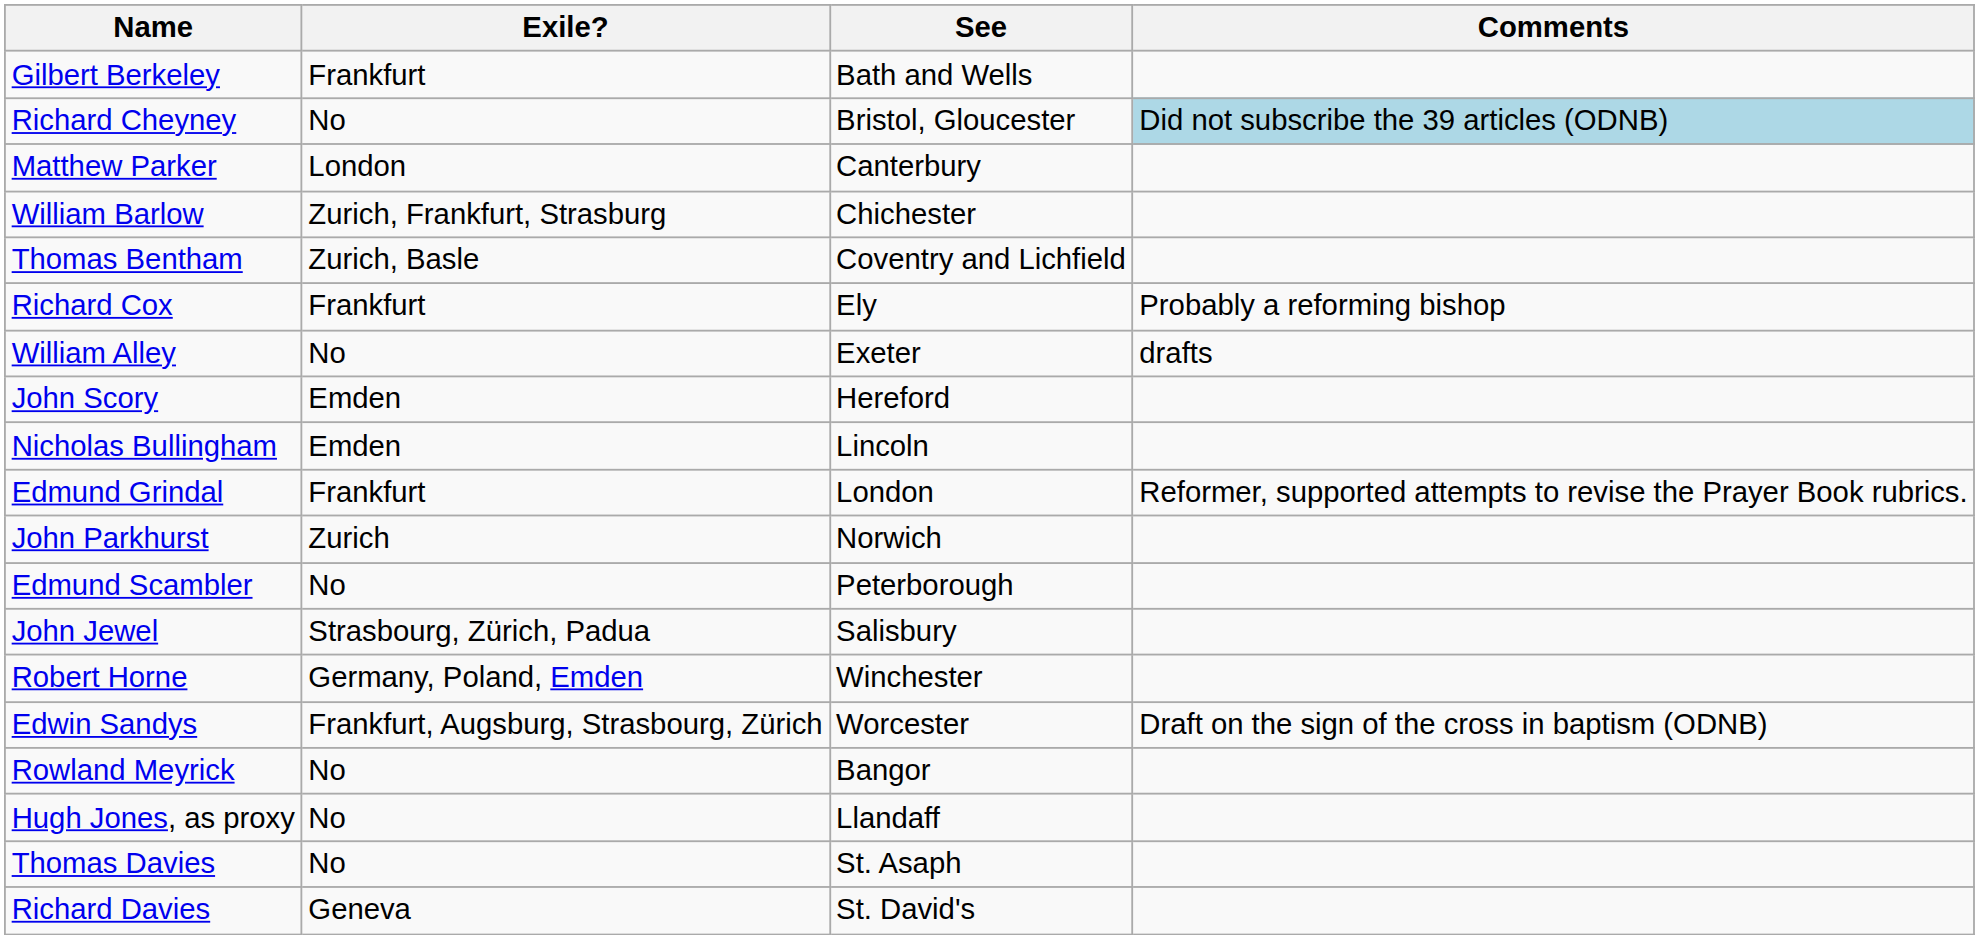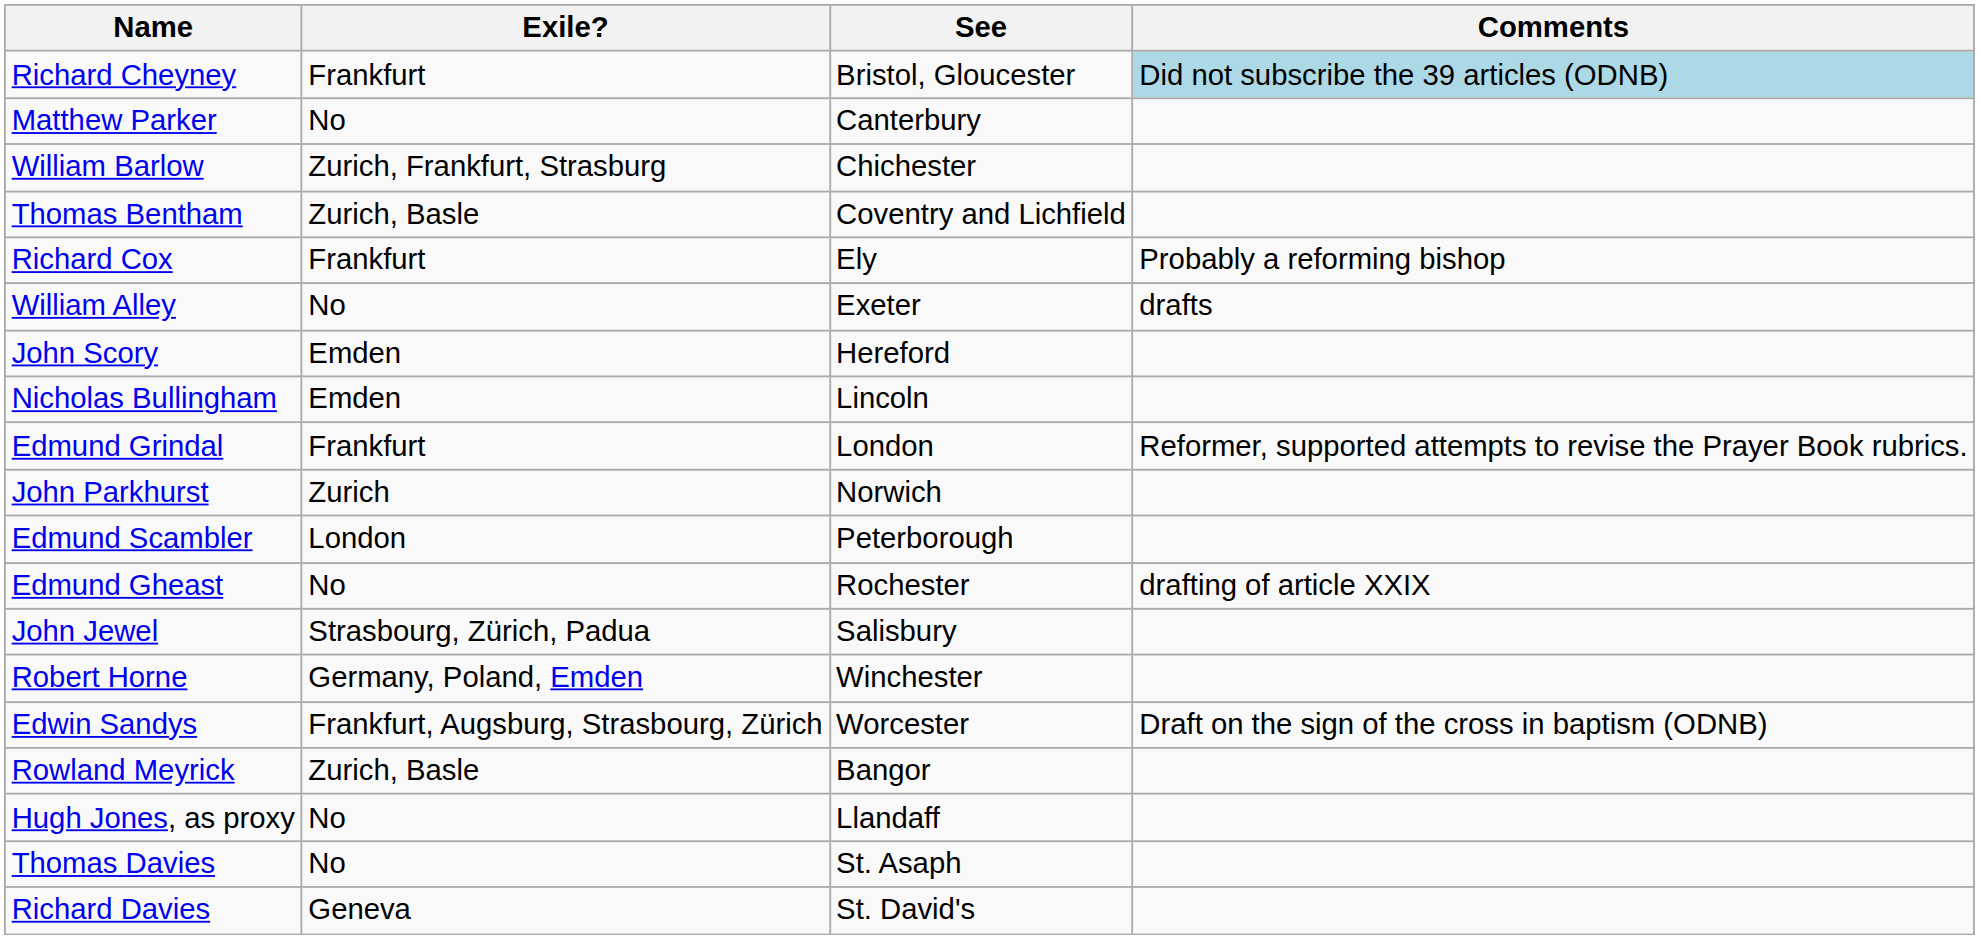 <table class="wikitable">
 <tr>
 <th>Name</th>
 <th>Exile?</th>
 <th>See</th>
 <th>Comments</th>
 </tr>
 <tr>
-<td><a href='#'>Gilbert Berkeley</a></td>
+<td><a href='#'>Richard Cheyney</a></td>
 <td>Frankfurt</td>
-<td>Bath and Wells</td>
-<td></td>
-</tr>
-<tr>
-<td><a href='#'>Richard Cheyney</a></td>
-<td>No</td>
 <td>Bristol, Gloucester</td>
 <td style="background: lightblue;">Did not subscribe the 39 articles (ODNB)</td>
 </tr>
 <tr>
 <td><a href='#'>Matthew Parker</a></td>
-<td>London</td>
+<td>No</td>
 <td>Canterbury</td>
 <td></td>
 </tr>
 <tr>
 <td><a href='#'>William Barlow</a></td>
 <td>Zurich, Frankfurt, Strasburg</td>
 <td>Chichester</td>
 <td></td>
 </tr>
 <tr>
 <td><a href='#'>Thomas Bentham</a></td>
 <td>Zurich, Basle</td>
 <td>Coventry and Lichfield</td>
 <td></td>
 </tr>
 <tr>
 <td><a href='#'>Richard Cox</a></td>
 <td>Frankfurt</td>
 <td>Ely</td>
 <td>Probably a reforming bishop</td>
 </tr>
 <tr>
 <td><a href='#'>William Alley</a></td>
 <td>No</td>
 <td>Exeter</td>
 <td>drafts</td>
 </tr>
 <tr>
 <td><a href='#'>John Scory</a></td>
 <td>Emden</td>
 <td>Hereford</td>
 <td></td>
 </tr>
 <tr>
 <td><a href='#'>Nicholas Bullingham</a></td>
 <td>Emden</td>
 <td>Lincoln</td>
 <td></td>
 </tr>
 <tr>
 <td><a href='#'>Edmund Grindal</a></td>
 <td>Frankfurt</td>
 <td>London</td>
 <td>Reformer, supported attempts to revise the Prayer Book rubrics.</td>
 </tr>
 <tr>
 <td><a href='#'>John Parkhurst</a></td>
 <td>Zurich</td>
 <td>Norwich</td>
 <td></td>
 </tr>
 <tr>
 <td><a href='#'>Edmund Scambler</a></td>
-<td>No</td>
+<td>London</td>
 <td>Peterborough</td>
 <td></td>
+</tr>
+<tr>
+<td><a href='#'>Edmund Gheast</a></td>
+<td>No</td>
+<td>Rochester</td>
+<td>drafting of article XXIX</td>
 </tr>
 <tr>
 <td><a href='#'>John Jewel</a></td>
 <td>Strasbourg, Zürich, Padua</td>
 <td>Salisbury</td>
 <td></td>
 </tr>
 <tr>
 <td><a href='#'>Robert Horne</a></td>
 <td>Germany, Poland, <a href='#'>Emden</a></td>
 <td>Winchester</td>
 <td></td>
 </tr>
 <tr>
 <td><a href='#'>Edwin Sandys</a></td>
 <td>Frankfurt, Augsburg, Strasbourg, Zürich</td>
 <td>Worcester</td>
 <td>Draft on the sign of the cross in baptism (ODNB)</td>
 </tr>
 <tr>
 <td><a href='#'>Rowland Meyrick</a></td>
-<td>No</td>
+<td>Zurich, Basle</td>
 <td>Bangor</td>
 <td></td>
 </tr>
 <tr>
 <td><a href='#'>Hugh Jones</a>, as proxy</td>
 <td>No</td>
 <td>Llandaff</td>
 <td></td>
 </tr>
 <tr>
 <td><a href='#'>Thomas Davies</a></td>
 <td>No</td>
 <td>St. Asaph</td>
 <td></td>
 </tr>
 <tr>
 <td><a href='#'>Richard Davies</a></td>
 <td>Geneva</td>
 <td>St. David's</td>
 <td></td>
 </tr>
 </table>
